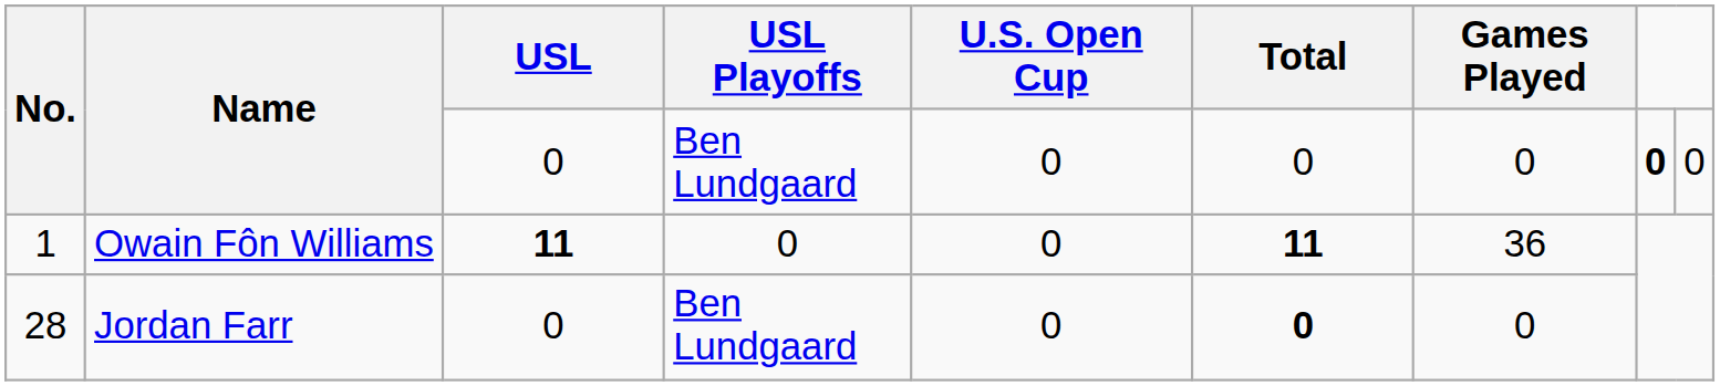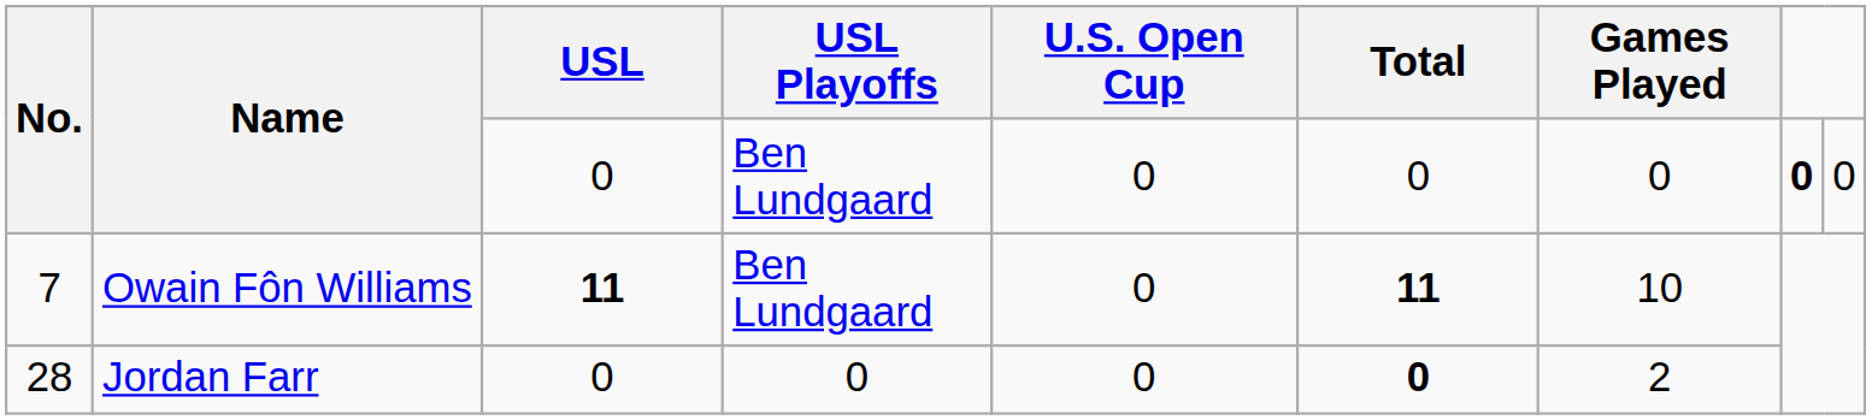 <table class="wikitable sortable" style="text-align: center;">
 <tr>
 <th rowspan=2>No.</th>
 <th rowspan=2>Name</th>
 <th style="width:85px;"><a href='#'>USL</a></th>
 <th style="width:95px;"><a href='#'>USL Playoffs</a></th>
 <th style="width:110px;"><a href='#'>U.S. Open Cup</a></th>
 <th style="width:85px;"><strong>Total</strong></th>
 <th style="width:85px;"><strong>Games Played</strong></th>
 </tr>
 <tr>
 <td>0</td>
 <td align=left> <a href='#'>Ben Lundgaard</a></td>
 <td>0</td>
 <td>0</td>
 <td>0</td>
 <td><strong>0</strong></td>
 <td>0</td>
 </tr>
 <tr>
-<td>1</td>
+<td>7</td>
 <td align=left> <a href='#'>Owain Fôn Williams</a></td>
 <td><strong>11</strong></td>
-<td>0</td>
+<td align=left> <a href='#'>Ben Lundgaard</a></td>
 <td>0</td>
 <td><strong>11</strong></td>
-<td>36</td>
+<td>10</td>
 </tr>
 <tr>
 <td>28</td>
 <td align=left> <a href='#'>Jordan Farr</a></td>
 <td>0</td>
-<td align=left> <a href='#'>Ben Lundgaard</a></td>
+<td>0</td>
 <td>0</td>
 <td><strong>0</strong></td>
-<td>0</td>
+<td>2</td>
 </tr>
 </table>
